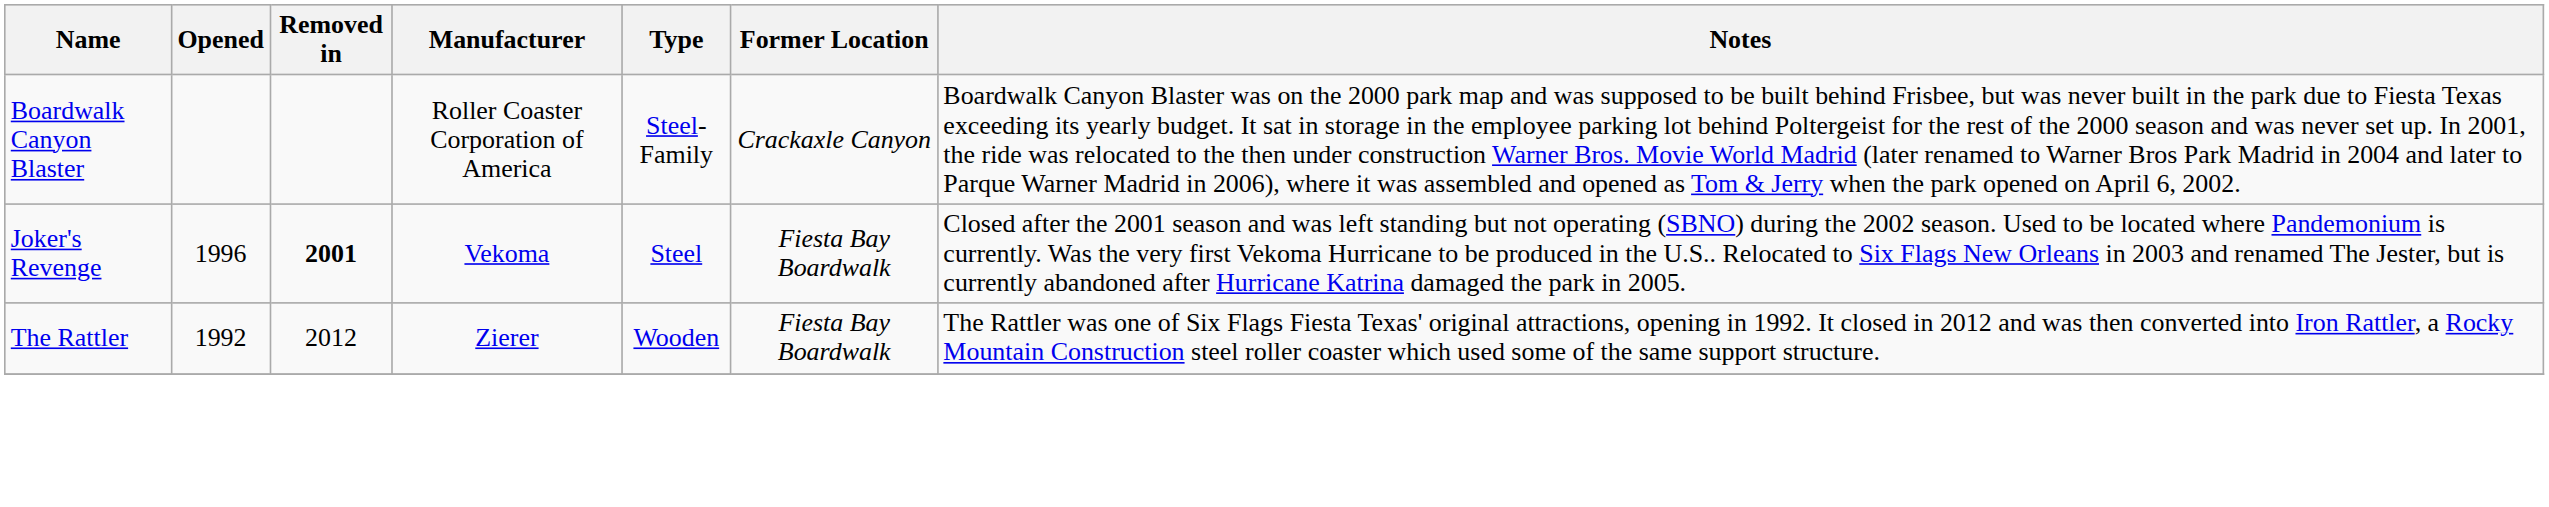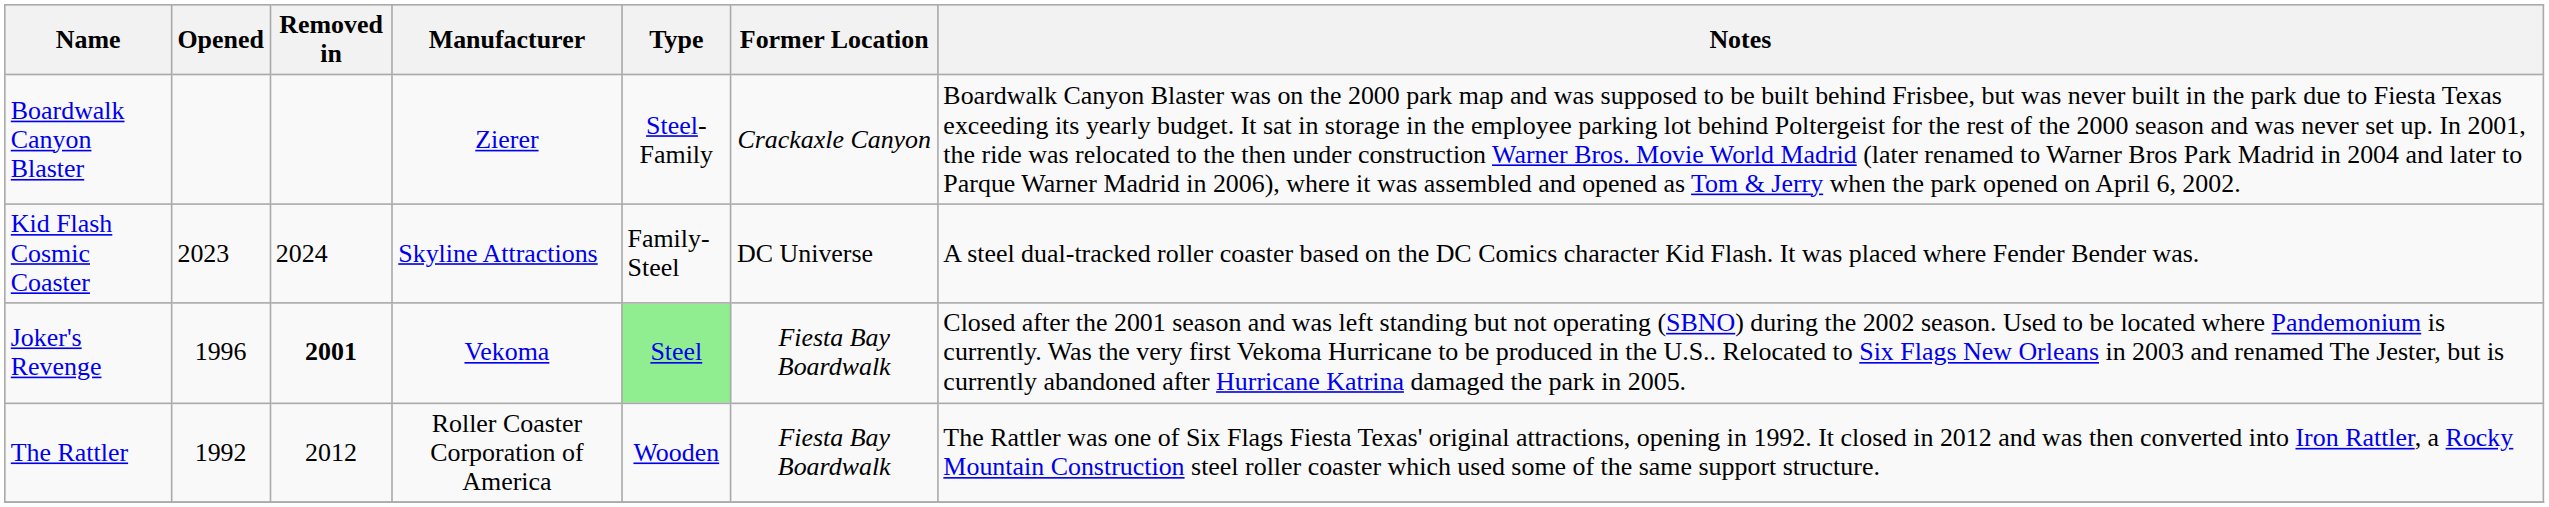 <table class="wikitable sortable">
 <tr>
 <th>Name</th>
 <th>Opened</th>
 <th>Removed in</th>
 <th>Manufacturer</th>
 <th>Type</th>
 <th width=120>Former Location</th>
 <th class="unsortable">Notes</th>
 </tr>
 <tr>
 <td><a href='#'>Boardwalk Canyon Blaster</a></td>
 <td></td>
 <td></td>
-<td align=center>Roller Coaster Corporation of America</td>
+<td align=center><a href='#'>Zierer</a></td>
 <td align=center><a href='#'>Steel</a>-Family</td>
 <td align=center><em>Crackaxle Canyon</em></td>
 <td>Boardwalk Canyon Blaster was on the 2000 park map and was supposed to be built behind Frisbee, but was never built in the park due to Fiesta Texas exceeding its yearly budget. It sat in storage in the employee parking lot behind Poltergeist for the rest of the 2000 season and was never set up. In 2001, the ride was relocated to the then under construction <a href='#'>Warner Bros. Movie World Madrid</a> (later renamed to Warner Bros Park Madrid in 2004 and later to Parque Warner Madrid in 2006), where it was assembled and opened as <a href='#'>Tom & Jerry</a> when the park opened on April 6, 2002.</td>
+</tr>
+<tr>
+<td><a href='#'>Kid Flash Cosmic Coaster</a></td>
+<td>2023</td>
+<td>2024</td>
+<td><a href='#'>Skyline Attractions</a></td>
+<td>Family-Steel</td>
+<td>DC Universe</td>
+<td>A steel dual-tracked roller coaster based on the DC Comics character Kid Flash. It was placed where Fender Bender was.</td>
 </tr>
 <tr>
 <td><a href='#'>Joker's Revenge</a></td>
 <td align=center>1996</td>
 <td align=center><strong>2001</strong></td>
 <td align=center><a href='#'>Vekoma</a></td>
-<td align=center><a href='#'>Steel</a></td>
+<td align=center style="background: lightgreen;"><a href='#'>Steel</a></td>
 <td align=center><em>Fiesta Bay Boardwalk</em></td>
 <td>Closed after the 2001 season and was left standing but not operating (<a href='#'>SBNO</a>) during the 2002 season. Used to be located where <a href='#'>Pandemonium</a> is currently. Was the very first Vekoma Hurricane to be produced in the U.S.. Relocated to <a href='#'>Six Flags New Orleans</a> in 2003 and renamed The Jester, but is currently abandoned after <a href='#'>Hurricane Katrina</a> damaged the park in 2005.</td>
 </tr>
 <tr>
 <td><a href='#'>The Rattler</a></td>
 <td align=center>1992</td>
 <td align=center>2012</td>
-<td align=center><a href='#'>Zierer</a></td>
+<td align=center>Roller Coaster Corporation of America</td>
 <td align=center><a href='#'>Wooden</a></td>
 <td align=center><em>Fiesta Bay Boardwalk</em></td>
 <td>The Rattler was one of Six Flags Fiesta Texas' original attractions, opening in 1992. It closed in 2012 and was then converted into <a href='#'>Iron Rattler</a>, a <a href='#'>Rocky Mountain Construction</a> steel roller coaster which used some of the same support structure.</td>
 </tr>
 <tr>
 </tr>
 </table>
